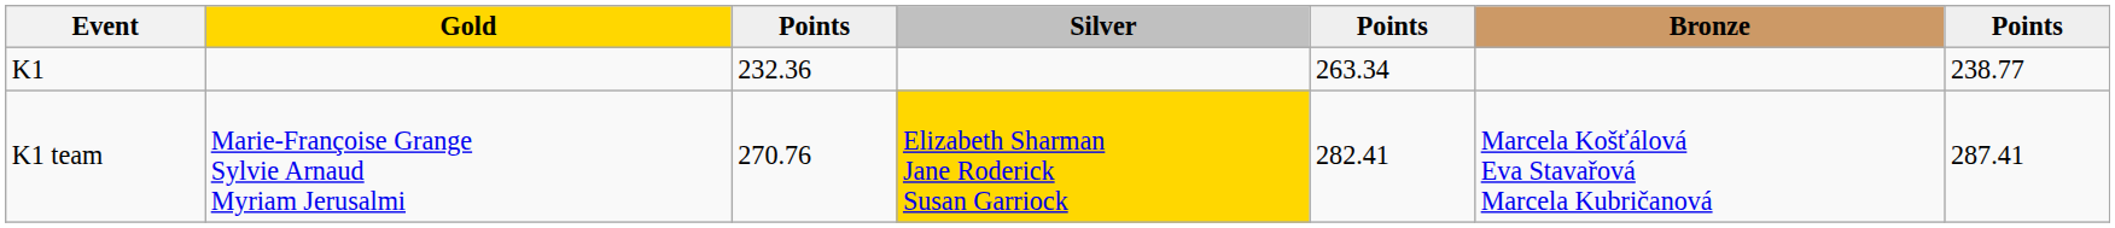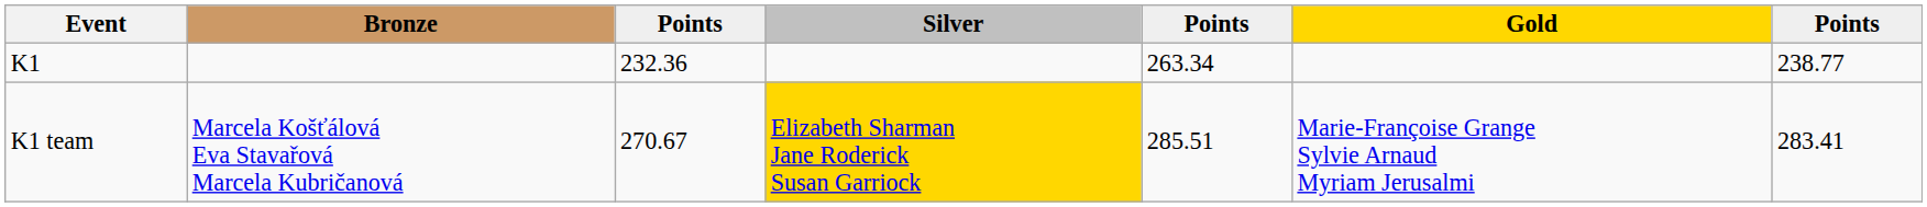 <table class="wikitable" width=100%>
 <tr>
 <th>Event</th>
-<td align=center bgcolor="gold"><strong>Gold</strong></td>
+<td align=center bgcolor="CC9966"><strong>Bronze</strong></td>
 <td align=center bgcolor="EFEFEF"><strong>Points</strong></td>
 <td align=center bgcolor="silver"><strong>Silver</strong></td>
 <td align=center bgcolor="EFEFEF"><strong>Points</strong></td>
-<td align=center bgcolor="CC9966"><strong>Bronze</strong></td>
+<td align=center bgcolor="gold"><strong>Gold</strong></td>
 <td align=center bgcolor="EFEFEF"><strong>Points</strong></td>
 </tr>
 <tr>
 <td>K1</td>
 <td></td>
 <td>232.36</td>
 <td></td>
 <td>263.34</td>
 <td></td>
 <td>238.77</td>
 </tr>
 <tr>
 <td>K1 team</td>
+<td><br><a href='#'>Marcela Košťálová</a><br><a href='#'>Eva Stavařová</a><br><a href='#'>Marcela Kubričanová</a></td>
+<td>270.67</td>
+<td style="background: gold;"><br><a href='#'>Elizabeth Sharman</a><br><a href='#'>Jane Roderick</a><br><a href='#'>Susan Garriock</a></td>
+<td>285.51</td>
 <td><br><a href='#'>Marie-Françoise Grange</a><br><a href='#'>Sylvie Arnaud</a><br><a href='#'>Myriam Jerusalmi</a></td>
-<td>270.76</td>
-<td style="background: gold;"><br><a href='#'>Elizabeth Sharman</a><br><a href='#'>Jane Roderick</a><br><a href='#'>Susan Garriock</a></td>
-<td>282.41</td>
-<td><br><a href='#'>Marcela Košťálová</a><br><a href='#'>Eva Stavařová</a><br><a href='#'>Marcela Kubričanová</a></td>
-<td>287.41</td>
+<td>283.41</td>
 </tr>
 </table>
